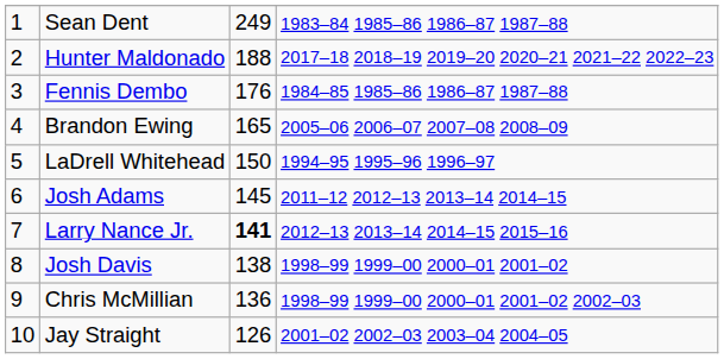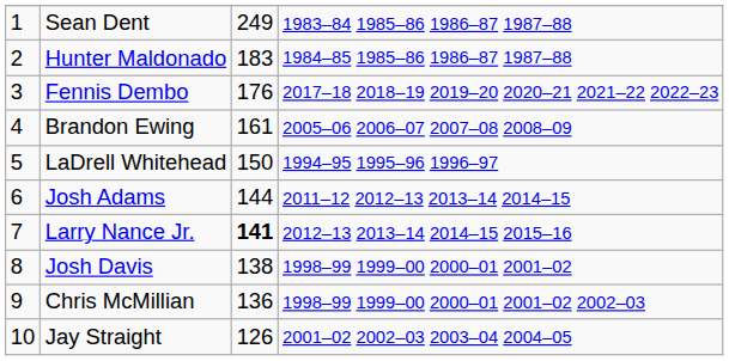 <table class="wikitable">
 <tr>
 </tr>
 <tr>
 <td>1</td>
 <td>Sean Dent</td>
 <td>249</td>
 <td style="font-size:80%;"><a href='#'>1983–84</a> <a href='#'>1985–86</a> <a href='#'>1986–87</a> <a href='#'>1987–88</a></td>
 </tr>
 <tr>
 <td>2</td>
 <td><a href='#'>Hunter Maldonado</a></td>
-<td>188</td>
-<td style="font-size:80%;"><a href='#'>2017–18</a> <a href='#'>2018–19</a> <a href='#'>2019–20</a> <a href='#'>2020–21</a> <a href='#'>2021–22</a> <a href='#'>2022–23</a></td>
+<td>183</td>
+<td style="font-size:80%;"><a href='#'>1984–85</a> <a href='#'>1985–86</a> <a href='#'>1986–87</a> <a href='#'>1987–88</a></td>
 </tr>
 <tr>
 <td>3</td>
 <td><a href='#'>Fennis Dembo</a></td>
 <td>176</td>
-<td style="font-size:80%;"><a href='#'>1984–85</a> <a href='#'>1985–86</a> <a href='#'>1986–87</a> <a href='#'>1987–88</a></td>
+<td style="font-size:80%;"><a href='#'>2017–18</a> <a href='#'>2018–19</a> <a href='#'>2019–20</a> <a href='#'>2020–21</a> <a href='#'>2021–22</a> <a href='#'>2022–23</a></td>
 </tr>
 <tr>
 <td>4</td>
 <td>Brandon Ewing</td>
-<td>165</td>
+<td>161</td>
 <td style="font-size:80%;"><a href='#'>2005–06</a> <a href='#'>2006–07</a> <a href='#'>2007–08</a> <a href='#'>2008–09</a></td>
 </tr>
 <tr>
 <td>5</td>
 <td>LaDrell Whitehead</td>
 <td>150</td>
 <td style="font-size:80%;"><a href='#'>1994–95</a> <a href='#'>1995–96</a> <a href='#'>1996–97</a></td>
 </tr>
 <tr>
 <td>6</td>
 <td><a href='#'>Josh Adams</a></td>
-<td>145</td>
+<td>144</td>
 <td style="font-size:80%;"><a href='#'>2011–12</a> <a href='#'>2012–13</a> <a href='#'>2013–14</a> <a href='#'>2014–15</a></td>
 </tr>
 <tr>
 <td>7</td>
 <td><a href='#'>Larry Nance Jr.</a></td>
 <td><strong>141</strong></td>
 <td style="font-size:80%;"><a href='#'>2012–13</a> <a href='#'>2013–14</a> <a href='#'>2014–15</a> <a href='#'>2015–16</a></td>
 </tr>
 <tr>
 <td>8</td>
 <td><a href='#'>Josh Davis</a></td>
 <td>138</td>
 <td style="font-size:80%;"><a href='#'>1998–99</a> <a href='#'>1999–00</a> <a href='#'>2000–01</a> <a href='#'>2001–02</a></td>
 </tr>
 <tr>
 <td>9</td>
 <td>Chris McMillian</td>
 <td>136</td>
 <td style="font-size:80%;"><a href='#'>1998–99</a> <a href='#'>1999–00</a> <a href='#'>2000–01</a> <a href='#'>2001–02</a> <a href='#'>2002–03</a></td>
 </tr>
 <tr>
 <td>10</td>
 <td>Jay Straight</td>
 <td>126</td>
 <td style="font-size:80%;"><a href='#'>2001–02</a> <a href='#'>2002–03</a> <a href='#'>2003–04</a> <a href='#'>2004–05</a></td>
 </tr>
 </table>
